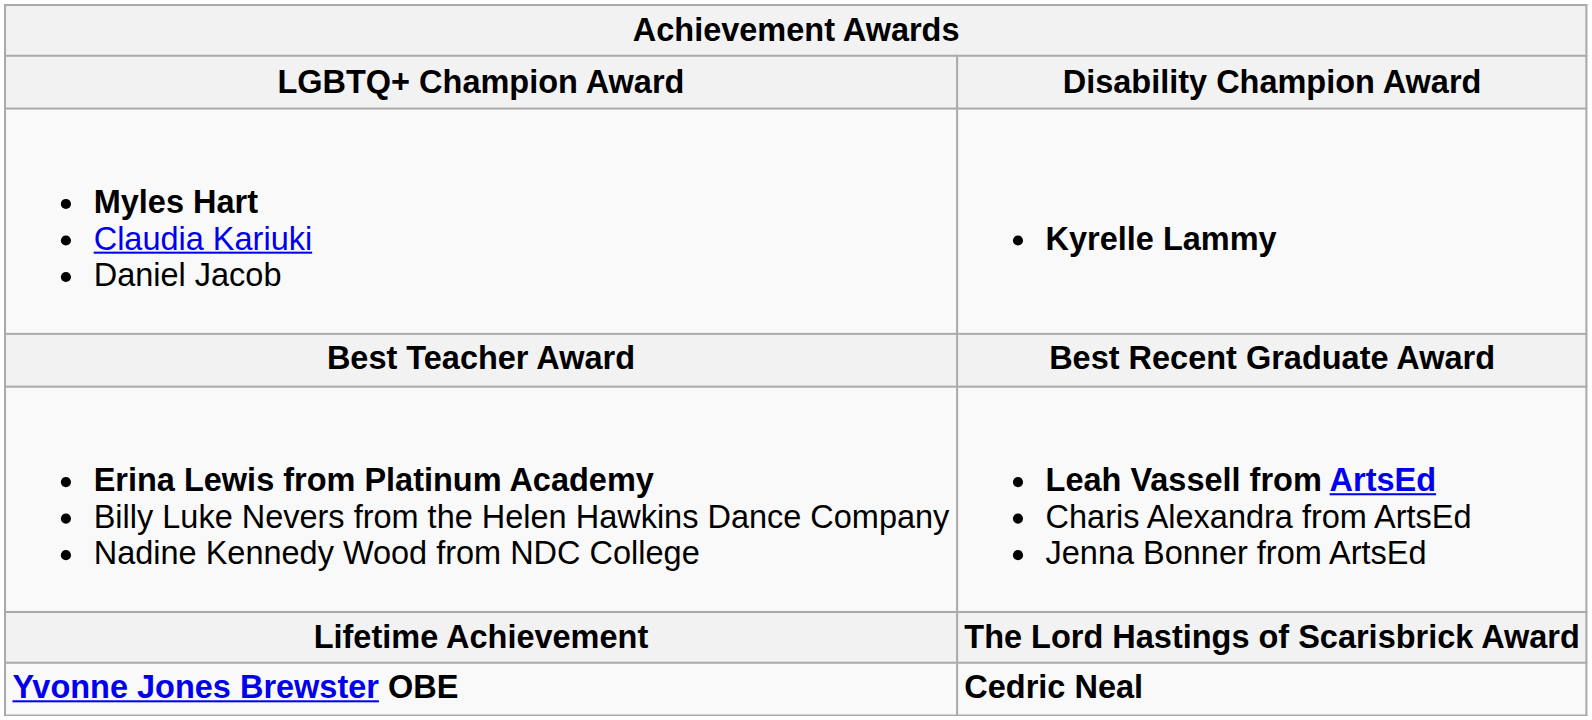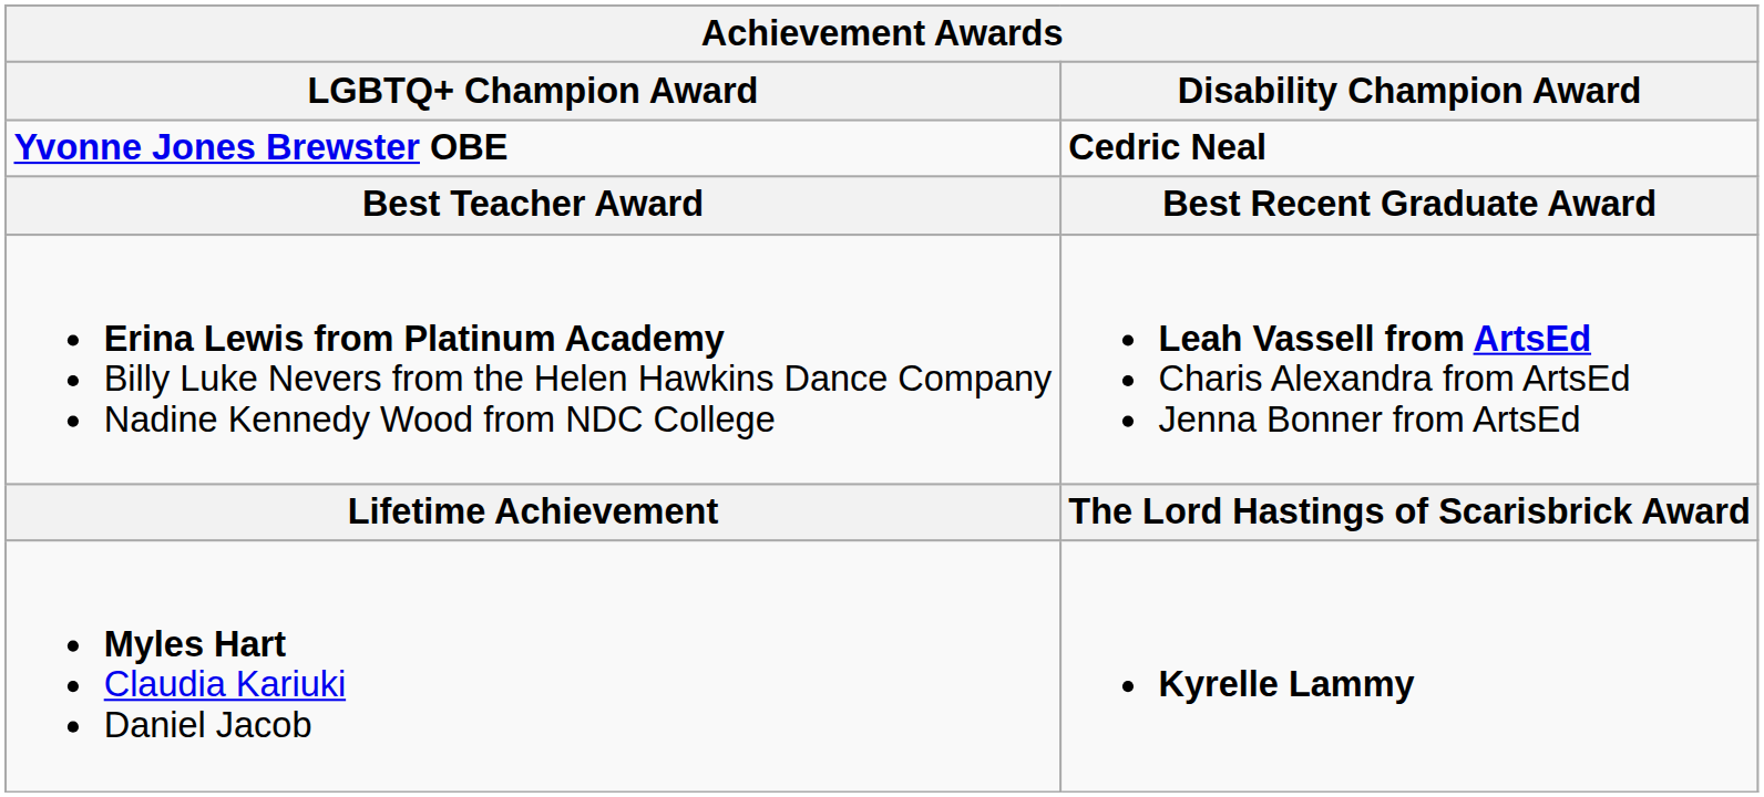 <table class="wikitable">
 <tr>
 <th colspan="2">Achievement Awards</th>
 </tr>
 <tr>
 <th>LGBTQ+ Champion Award</th>
 <th>Disability Champion Award</th>
 </tr>
 <tr>
-<td><br><ul><li><strong>Myles Hart</strong></li><li><a href='#'>Claudia Kariuki</a></li><li>Daniel Jacob</li></ul></td>
-<td><br><ul><li><strong>Kyrelle Lammy</strong></li></ul></td>
+<td><strong><a href='#'>Yvonne Jones Brewster</a> OBE</strong></td>
+<td><strong>Cedric Neal</strong></td>
 </tr>
 <tr>
 <th>Best Teacher Award</th>
 <th>Best Recent Graduate Award</th>
 </tr>
 <tr>
 <td><br><ul><li><strong>Erina Lewis from Platinum Academy</strong></li><li>Billy Luke Nevers from the Helen Hawkins Dance Company</li><li>Nadine Kennedy Wood from NDC College</li></ul></td>
 <td><br><ul><li><strong>Leah Vassell from <a href='#'>ArtsEd</a></strong></li><li>Charis Alexandra from ArtsEd</li><li>Jenna Bonner from ArtsEd</li></ul></td>
 </tr>
 <tr>
 <th>Lifetime Achievement</th>
 <th>The Lord Hastings of Scarisbrick Award</th>
 </tr>
 <tr>
-<td><strong><a href='#'>Yvonne Jones Brewster</a> OBE</strong></td>
-<td><strong>Cedric Neal</strong></td>
+<td><br><ul><li><strong>Myles Hart</strong></li><li><a href='#'>Claudia Kariuki</a></li><li>Daniel Jacob</li></ul></td>
+<td><br><ul><li><strong>Kyrelle Lammy</strong></li></ul></td>
 </tr>
 </table>
